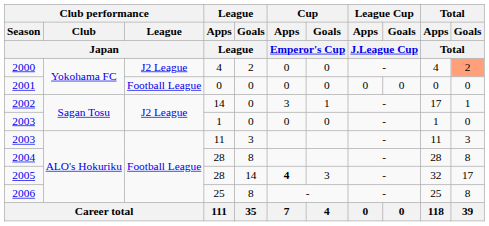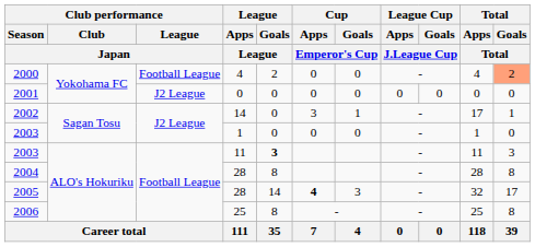 <table class="wikitable" style="text-align:center">
 <tr>
 <th colspan=3>Club performance</th>
 <th colspan=2>League</th>
 <th colspan=2>Cup</th>
 <th colspan=2>League Cup</th>
 <th colspan=2>Total</th>
 </tr>
 <tr>
 <th>Season</th>
 <th>Club</th>
 <th>League</th>
 <th>Apps</th>
 <th>Goals</th>
 <th>Apps</th>
 <th>Goals</th>
 <th>Apps</th>
 <th>Goals</th>
 <th>Apps</th>
 <th>Goals</th>
 </tr>
 <tr>
 <th colspan=3>Japan</th>
 <th colspan=2>League</th>
 <th colspan=2><a href='#'>Emperor's Cup</a></th>
 <th colspan=2><a href='#'>J.League Cup</a></th>
 <th colspan=2>Total</th>
 </tr>
 <tr>
 <td><a href='#'>2000</a></td>
 <td rowspan="2"><a href='#'>Yokohama FC</a></td>
-<td><a href='#'>J2 League</a></td>
+<td><a href='#'>Football League</a></td>
 <td>4</td>
 <td>2</td>
 <td>0</td>
 <td>0</td>
 <td colspan="2">-</td>
 <td>4</td>
 <td style="background: lightsalmon;">2</td>
 </tr>
 <tr>
 <td><a href='#'>2001</a></td>
-<td><a href='#'>Football League</a></td>
+<td><a href='#'>J2 League</a></td>
 <td>0</td>
 <td>0</td>
 <td>0</td>
 <td>0</td>
 <td>0</td>
 <td>0</td>
 <td>0</td>
 <td>0</td>
 </tr>
 <tr>
 <td><a href='#'>2002</a></td>
 <td rowspan="2"><a href='#'>Sagan Tosu</a></td>
 <td rowspan="2"><a href='#'>J2 League</a></td>
 <td>14</td>
 <td>0</td>
 <td>3</td>
 <td>1</td>
 <td colspan="2">-</td>
 <td>17</td>
 <td>1</td>
 </tr>
 <tr>
 <td><a href='#'>2003</a></td>
 <td>1</td>
 <td>0</td>
 <td>0</td>
 <td>0</td>
 <td colspan="2">-</td>
 <td>1</td>
 <td>0</td>
 </tr>
 <tr>
 <td><a href='#'>2003</a></td>
 <td rowspan="4"><a href='#'>ALO's Hokuriku</a></td>
 <td rowspan="4"><a href='#'>Football League</a></td>
 <td>11</td>
-<td>3</td>
+<td><strong>3</strong></td>
 <td></td>
 <td></td>
 <td colspan="2">-</td>
 <td>11</td>
 <td>3</td>
 </tr>
 <tr>
 <td><a href='#'>2004</a></td>
 <td>28</td>
 <td>8</td>
 <td></td>
 <td></td>
 <td colspan="2">-</td>
 <td>28</td>
 <td>8</td>
 </tr>
 <tr>
 <td><a href='#'>2005</a></td>
 <td>28</td>
 <td>14</td>
 <td><strong>4</strong></td>
 <td>3</td>
 <td colspan="2">-</td>
 <td>32</td>
 <td>17</td>
 </tr>
 <tr>
 <td><a href='#'>2006</a></td>
 <td>25</td>
 <td>8</td>
 <td colspan="2">-</td>
 <td colspan="2">-</td>
 <td>25</td>
 <td>8</td>
 </tr>
 <tr>
 <th colspan=3>Career total</th>
 <th>111</th>
 <th>35</th>
 <th>7</th>
 <th>4</th>
 <th>0</th>
 <th>0</th>
 <th>118</th>
 <th>39</th>
 </tr>
 </table>
